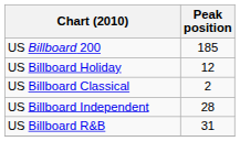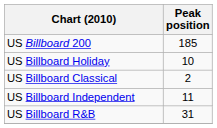 <table class="wikitable sortable">
 <tr>
 <th style="text-align:center; width:220px;">Chart (2010)</th>
 <th style="text-align:center;">Peak<br>position</th>
 </tr>
 <tr>
 <td>US <a href='#'><em>Billboard</em> 200</a></td>
 <td style="text-align:center;">185</td>
 </tr>
 <tr>
 <td>US <a href='#'>Billboard Holiday</a></td>
-<td style="text-align:center;">12</td>
+<td style="text-align:center;">10</td>
 </tr>
 <tr>
 <td>US <a href='#'>Billboard Classical</a></td>
 <td style="text-align:center;">2</td>
 </tr>
 <tr>
 <td>US <a href='#'>Billboard Independent</a></td>
-<td style="text-align:center;">28</td>
+<td style="text-align:center;">11</td>
 </tr>
 <tr>
 <td>US <a href='#'>Billboard R&B</a></td>
 <td style="text-align:center;">31</td>
 </tr>
 <tr>
 </tr>
 </table>
